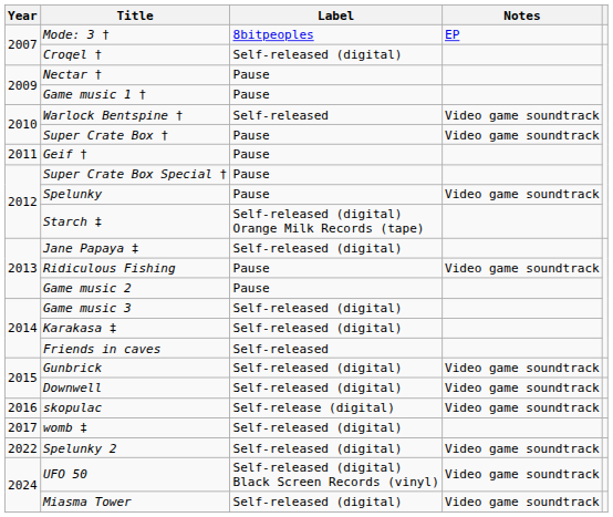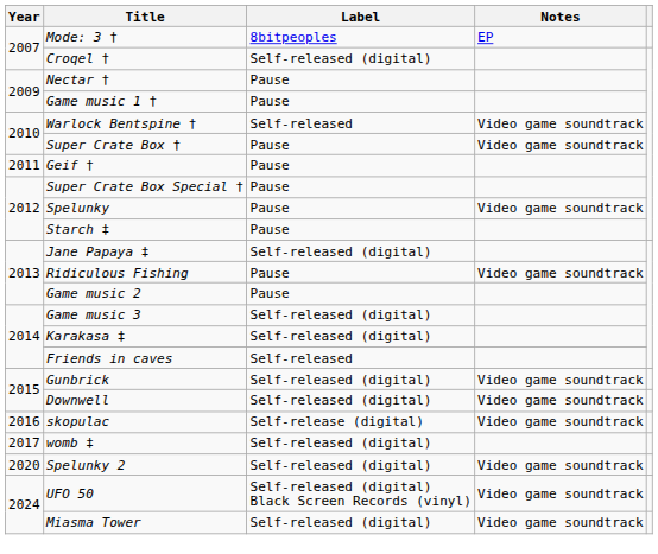 <table class="wikitable plainrowheaders sortable">
 <tr>
 <th scope="col">Year</th>
 <th scope="col">Title</th>
 <th scope="col">Label</th>
 <th scope="col" class="unsortable">Notes</th>
 <th scope="col" class="unsortable"></th>
 </tr>
 <tr>
 <td rowspan=2>2007</td>
 <td><em>Mode: 3</em> †</td>
 <td><a href='#'>8bitpeoples</a></td>
 <td><a href='#'>EP</a></td>
 <td></td>
 </tr>
 <tr>
 <td><em>Croqel</em> †</td>
 <td>Self-released (digital)</td>
 <td></td>
 <td rowspan=9></td>
 </tr>
 <tr>
 <td rowspan=2>2009</td>
 <td><em>Nectar</em> †</td>
 <td>Pause</td>
 <td></td>
 </tr>
 <tr>
 <td><em>Game music 1</em> †</td>
 <td>Pause</td>
 <td></td>
 </tr>
 <tr>
 <td rowspan=2>2010</td>
 <td><em>Warlock Bentspine</em> †</td>
 <td>Self-released</td>
 <td>Video game soundtrack</td>
 </tr>
 <tr>
 <td><em>Super Crate Box</em> †</td>
 <td>Pause</td>
 <td>Video game soundtrack</td>
 </tr>
 <tr>
 <td>2011</td>
 <td><em>Geif</em> †</td>
 <td>Pause</td>
 <td></td>
 </tr>
 <tr>
 <td rowspan=3>2012</td>
 <td><em>Super Crate Box Special</em> †</td>
 <td>Pause</td>
 <td></td>
 </tr>
 <tr>
 <td><em>Spelunky</em></td>
 <td>Pause</td>
 <td>Video game soundtrack</td>
 </tr>
 <tr>
 <td><em>Starch</em> ‡</td>
-<td>Self-released (digital)<br>Orange Milk Records (tape)</td>
+<td>Pause</td>
 <td></td>
 </tr>
 <tr>
 <td rowspan=3>2013</td>
 <td><em>Jane Papaya</em> ‡</td>
 <td>Self-released (digital)</td>
 <td></td>
 </tr>
 <tr>
 <td><em>Ridiculous Fishing</em></td>
 <td>Pause</td>
 <td>Video game soundtrack</td>
 </tr>
 <tr>
 <td><em>Game music 2</em></td>
 <td>Pause</td>
 <td></td>
 </tr>
 <tr>
 <td rowspan=3>2014</td>
 <td><em>Game music 3</em></td>
 <td>Self-released (digital)</td>
 <td></td>
 </tr>
 <tr>
 <td><em>Karakasa</em> ‡</td>
 <td>Self-released (digital)</td>
 <td></td>
 </tr>
 <tr>
 <td><em>Friends in caves</em></td>
 <td>Self-released</td>
 <td></td>
 </tr>
 <tr>
 <td rowspan=2>2015</td>
 <td><em>Gunbrick</em></td>
 <td>Self-released (digital)</td>
 <td>Video game soundtrack</td>
 <td></td>
 </tr>
 <tr>
 <td><em>Downwell</em></td>
 <td>Self-released (digital)</td>
 <td>Video game soundtrack</td>
 <td></td>
 </tr>
 <tr>
 <td>2016</td>
 <td><em>skopulac</em></td>
 <td>Self-release (digital)</td>
 <td>Video game soundtrack</td>
 <td></td>
 </tr>
 <tr>
 <td>2017</td>
 <td><em>womb</em> ‡</td>
 <td>Self-released (digital)</td>
 <td></td>
 </tr>
 <tr>
-<td>2022</td>
+<td>2020</td>
 <td><em>Spelunky 2</em></td>
 <td>Self-released (digital)</td>
 <td>Video game soundtrack</td>
 <td></td>
 </tr>
 <tr>
 <td rowspan=2>2024</td>
 <td><em>UFO 50</em></td>
 <td>Self-released (digital)<br>Black Screen Records (vinyl)</td>
 <td>Video game soundtrack</td>
 <td></td>
 </tr>
 <tr>
 <td><em>Miasma Tower</em></td>
 <td>Self-released (digital)</td>
 <td>Video game soundtrack</td>
 <td></td>
 </tr>
 </table>
